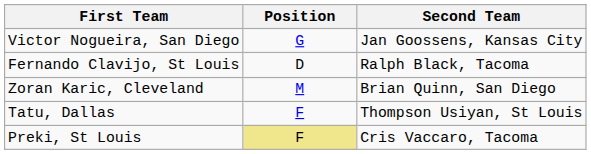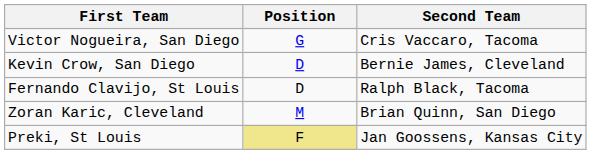 <table class="wikitable">
 <tr>
 <th>First Team</th>
 <th>  Position  </th>
 <th>Second Team</th>
 </tr>
 <tr>
 <td>Victor Nogueira, San Diego</td>
 <td align=center><a href='#'>G</a></td>
-<td>Jan Goossens, Kansas City</td>
+<td>Cris Vaccaro, Tacoma</td>
+</tr>
+<tr>
+<td>Kevin Crow, San Diego</td>
+<td align=center><a href='#'>D</a></td>
+<td>Bernie James, Cleveland</td>
 </tr>
 <tr>
 <td>Fernando Clavijo, St Louis</td>
 <td align=center>D</td>
 <td>Ralph Black, Tacoma</td>
 </tr>
 <tr>
 <td>Zoran Karic, Cleveland</td>
 <td align=center><a href='#'>M</a></td>
 <td>Brian Quinn, San Diego</td>
 </tr>
 <tr>
-<td>Tatu, Dallas</td>
-<td align=center><a href='#'>F</a></td>
-<td>Thompson Usiyan, St Louis</td>
-</tr>
-<tr>
 <td>Preki, St Louis</td>
 <td align=center style="background: khaki;">F</td>
-<td>Cris Vaccaro, Tacoma</td>
+<td>Jan Goossens, Kansas City</td>
 </tr>
 </table>
